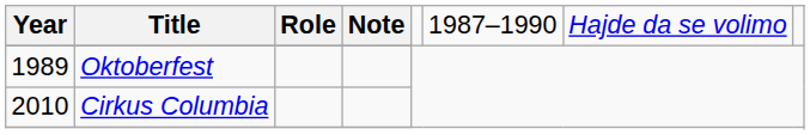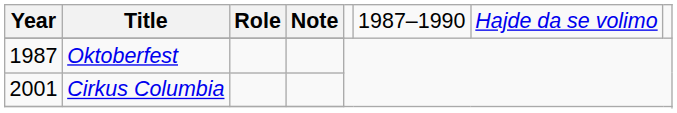 <table class="wikitable sortable">
 <tr>
 <th>Year</th>
 <th>Title</th>
 <th>Role</th>
 <th class="unsortable">Note</th>
 <td></td>
 <td>1987–1990</td>
 <td><em><a href='#'>Hajde da se volimo</a></em></td>
 <td></td>
 </tr>
 <tr 1983 >
 </tr>
 <tr>
-<td>1989</td>
+<td>1987</td>
 <td><em><a href='#'>Oktoberfest</a></em></td>
 <td></td>
 <td></td>
 </tr>
 <tr>
-<td>2010</td>
+<td>2001</td>
 <td><em><a href='#'>Cirkus Columbia</a></em></td>
 <td></td>
 <td></td>
 </tr>
 <tr>
 </tr>
 </table>
